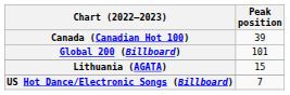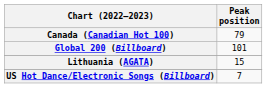 <table class="wikitable sortable plainrowheaders" style="text-align:center">
 <tr>
 <th scope="col">Chart (2022–2023)</th>
 <th scope="col">Peak<br>position</th>
 </tr>
 <tr>
 <th scope="row">Canada (<a href='#'>Canadian Hot 100</a>)</th>
-<td>39</td>
+<td>79</td>
 </tr>
 <tr>
 <th scope="row"><a href='#'>Global 200</a> (<em><a href='#'>Billboard</a></em>)</th>
 <td>101</td>
 </tr>
 <tr>
 </tr>
 <tr>
 <th scope="row">Lithuania (<a href='#'>AGATA</a>)</th>
 <td>15</td>
 </tr>
 <tr>
 </tr>
 <tr>
 </tr>
 <tr>
 </tr>
 <tr>
 <th scope="row">US <a href='#'>Hot Dance/Electronic Songs</a> (<em><a href='#'>Billboard</a></em>)</th>
 <td>7</td>
 </tr>
 </table>
